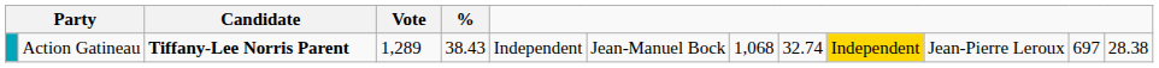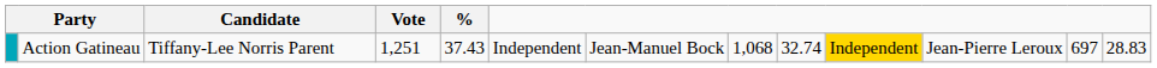 <table class="wikitable">
 <tr>
 <th bgcolor="#DDDDFF" width="100px" colspan="2">Party</th>
 <th bgcolor="#DDDDFF" width="200px">Candidate</th>
 <th bgcolor="#DDDDFF" width="50px">Vote</th>
 <th bgcolor="#DDDDFF" width="30px">%</th>
 </tr>
 <tr>
 <td bgcolor=#00a7ba> </td>
 <td>Action Gatineau</td>
-<td><strong>Tiffany-Lee Norris Parent</strong></td>
-<td>1,289</td>
-<td>38.43<br></td>
+<td>Tiffany-Lee Norris Parent</td>
+<td>1,251</td>
+<td>37.43<br></td>
 <td>Independent</td>
 <td>Jean-Manuel Bock</td>
 <td>1,068</td>
 <td>32.74<br></td>
 <td style="background: gold;">Independent</td>
 <td>Jean-Pierre Leroux</td>
 <td>697</td>
-<td>28.38</td>
+<td>28.83</td>
 </tr>
 </table>
